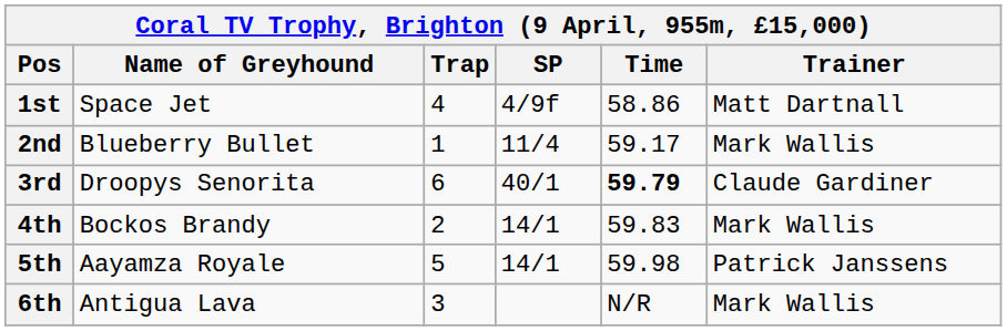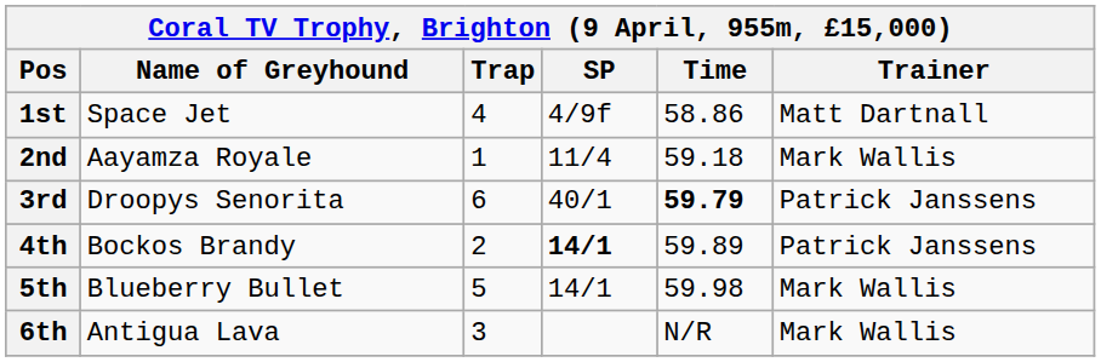 <table class="wikitable">
 <tr>
 <th colspan="6"><a href='#'>Coral TV Trophy</a>, <a href='#'>Brighton</a> (9 April, 955m, £15,000)</th>
 </tr>
 <tr>
 <th width=30>Pos</th>
 <th width=180>Name of Greyhound</th>
 <th width=30>Trap</th>
 <th width=50>SP</th>
 <th width=50>Time</th>
 <th width=150>Trainer</th>
 </tr>
 <tr>
 <th>1st</th>
 <td>Space Jet</td>
 <td>4</td>
 <td>4/9f</td>
 <td>58.86</td>
 <td>Matt Dartnall</td>
 </tr>
 <tr>
 <th>2nd</th>
-<td>Blueberry Bullet</td>
+<td>Aayamza Royale</td>
 <td>1</td>
 <td>11/4</td>
-<td>59.17</td>
+<td>59.18</td>
 <td>Mark Wallis</td>
 </tr>
 <tr>
 <th>3rd</th>
 <td>Droopys Senorita</td>
 <td>6</td>
 <td>40/1</td>
 <td><strong>59.79</strong></td>
-<td>Claude Gardiner</td>
+<td>Patrick Janssens</td>
 </tr>
 <tr>
 <th>4th</th>
 <td>Bockos Brandy</td>
 <td>2</td>
-<td>14/1</td>
-<td>59.83</td>
-<td>Mark Wallis</td>
+<td><strong>14/1</strong></td>
+<td>59.89</td>
+<td>Patrick Janssens</td>
 </tr>
 <tr>
 <th>5th</th>
-<td>Aayamza Royale</td>
+<td>Blueberry Bullet</td>
 <td>5</td>
 <td>14/1</td>
 <td>59.98</td>
-<td>Patrick Janssens</td>
+<td>Mark Wallis</td>
 </tr>
 <tr>
 <th>6th</th>
 <td>Antigua Lava</td>
 <td>3</td>
 <td></td>
 <td>N/R</td>
 <td>Mark Wallis</td>
 </tr>
 </table>
